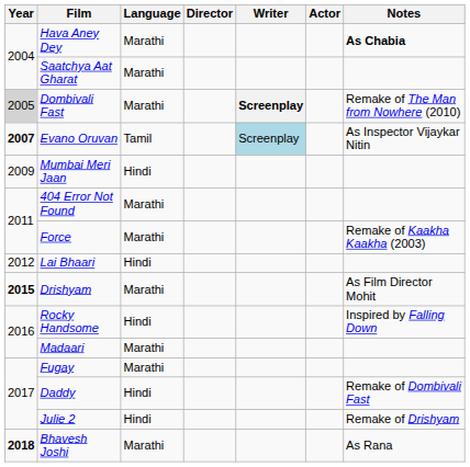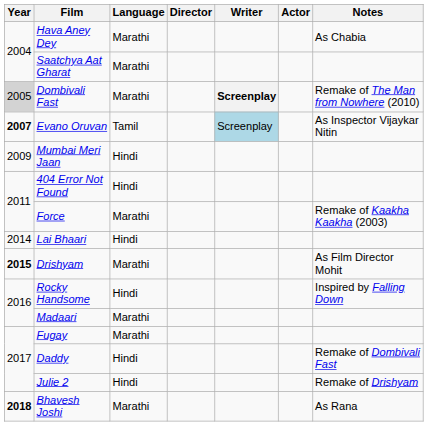 <table class="wikitable sortable">
 <tr>
 <th>Year</th>
 <th>Film</th>
 <th>Language</th>
 <th>Director</th>
 <th>Writer</th>
 <th>Actor</th>
 <th class=unsortable>Notes</th>
 </tr>
 <tr>
 <td rowspan="2">2004</td>
 <td><em><a href='#'>Hava Aney Dey</a></em></td>
 <td>Marathi</td>
 <td></td>
 <td></td>
 <td></td>
-<td><strong>As Chabia</strong></td>
+<td>As Chabia</td>
 </tr>
 <tr>
 <td><em><a href='#'>Saatchya Aat Gharat</a></em></td>
 <td>Marathi</td>
 <td></td>
 <td></td>
 <td></td>
 <td></td>
 </tr>
 <tr>
 <td style="background: lightgrey;">2005</td>
 <td><em><a href='#'>Dombivali Fast</a></em></td>
 <td>Marathi</td>
 <td></td>
 <th>Screenplay</th>
 <td></td>
 <td>Remake of <em><a href='#'>The Man from Nowhere</a></em> (2010)</td>
 </tr>
 <tr>
 <td><strong>2007</strong></td>
 <td><em><a href='#'>Evano Oruvan</a></em></td>
 <td>Tamil</td>
 <td></td>
 <td style="background: lightblue;">Screenplay</td>
 <td></td>
 <td>As Inspector Vijaykar Nitin</td>
 </tr>
 <tr>
 <td>2009</td>
 <td><em><a href='#'>Mumbai Meri Jaan</a></em></td>
 <td>Hindi</td>
 <td></td>
 <td></td>
 <td></td>
 <td></td>
 </tr>
 <tr>
 <td rowspan="2">2011</td>
 <td><em><a href='#'>404 Error Not Found</a></em></td>
-<td>Marathi</td>
+<td>Hindi</td>
 <td></td>
 <td></td>
 <td></td>
 <td></td>
 </tr>
 <tr>
 <td><em><a href='#'>Force</a></em></td>
 <td>Marathi</td>
 <td></td>
 <td></td>
 <td></td>
 <td>Remake of <em><a href='#'>Kaakha Kaakha</a></em> (2003)</td>
 </tr>
 <tr>
-<td>2012</td>
+<td>2014</td>
 <td><em><a href='#'>Lai Bhaari</a></em></td>
 <td>Hindi</td>
 <td></td>
 <td></td>
 <td></td>
 <td></td>
 </tr>
 <tr>
 <td><strong>2015</strong></td>
 <td><em><a href='#'>Drishyam</a></em></td>
 <td>Marathi</td>
 <td></td>
 <td></td>
 <td></td>
 <td>As Film Director Mohit</td>
 </tr>
 <tr>
 <td rowspan="2">2016</td>
 <td><em><a href='#'>Rocky Handsome</a></em></td>
 <td>Hindi</td>
 <td></td>
 <td></td>
 <td></td>
 <td>Inspired by <em><a href='#'>Falling Down</a></em></td>
 </tr>
 <tr>
 <td><em><a href='#'>Madaari</a></em></td>
 <td>Marathi</td>
 <td></td>
 <td></td>
 <td></td>
 <td></td>
 </tr>
 <tr>
 <td rowspan="3">2017</td>
 <td><em><a href='#'>Fugay</a></em></td>
 <td>Marathi</td>
 <td></td>
 <td></td>
 <td></td>
 <td></td>
 </tr>
 <tr>
 <td><em><a href='#'>Daddy</a></em></td>
 <td>Hindi</td>
 <td></td>
 <td></td>
 <td></td>
 <td>Remake of <em><a href='#'>Dombivali Fast</a></em></td>
 </tr>
 <tr>
 <td><em><a href='#'>Julie 2</a></em></td>
 <td>Hindi</td>
 <td></td>
 <td></td>
 <td></td>
 <td>Remake of <em><a href='#'>Drishyam</a></em></td>
 </tr>
 <tr>
 <td><strong>2018</strong></td>
 <td><em><a href='#'>Bhavesh Joshi</a></em></td>
 <td>Marathi</td>
 <td></td>
 <td></td>
 <td></td>
 <td>As Rana</td>
 </tr>
 </table>
